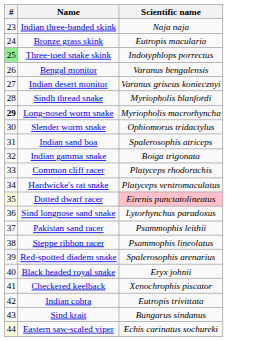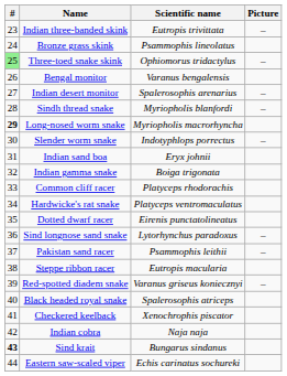 <table class="wikitable" style="text-align: center; width=25%; font-size: 11px">
 <tr>
 <th>#</th>
 <th>Name</th>
 <th>Scientific name</th>
+<th>Picture</th>
 </tr>
 <tr>
 <td>23</td>
 <td><a href='#'>Indian three-banded skink</a></td>
-<td><em>Naja naja</em></td>
+<td><em>Eutropis trivittata</em></td>
+<td>–</td>
 </tr>
 <tr>
 <td>24</td>
 <td><a href='#'>Bronze grass skink</a></td>
-<td><em>Eutropis macularia</em></td>
+<td><em>Psammophis lineolatus</em></td>
+<td></td>
 </tr>
 <tr>
 <td style="background: lightgreen;">25</td>
 <td><a href='#'>Three-toed snake skink</a></td>
-<td><em>Indotyphlops porrectus</em></td>
+<td><em>Ophiomorus tridactylus</em></td>
+<td>–</td>
 </tr>
 <tr>
 <td>26</td>
 <td><a href='#'>Bengal monitor</a></td>
 <td><em>Varanus bengalensis</em></td>
+<td></td>
 </tr>
 <tr>
 <td>27</td>
 <td><a href='#'>Indian desert monitor</a></td>
-<td><em>Varanus griseus koniecznyi</em></td>
+<td><em>Spalerosophis arenarius</em></td>
+<td>–</td>
 </tr>
 <tr>
 <td>28</td>
 <td><a href='#'>Sindh thread snake</a></td>
 <td><em>Myriopholis blanfordi</em></td>
+<td>–</td>
 </tr>
 <tr>
 <td><strong>29</strong></td>
 <td><a href='#'>Long-nosed worm snake</a></td>
 <td><em>Myriopholis macrorhyncha</em></td>
+<td></td>
 </tr>
 <tr>
 <td>30</td>
 <td><a href='#'>Slender worm snake</a></td>
-<td><em>Ophiomorus tridactylus</em></td>
+<td><em>Indotyphlops porrectus</em></td>
+<td>–</td>
 </tr>
 <tr>
 <td>31</td>
 <td><a href='#'>Indian sand boa</a></td>
-<td><em>Spalerosophis atriceps</em></td>
+<td><em>Eryx johnii</em></td>
+<td></td>
 </tr>
 <tr>
 <td>32</td>
 <td><a href='#'>Indian gamma snake</a></td>
 <td><em>Boiga trigonata</em></td>
+<td></td>
 </tr>
 <tr>
 <td>33</td>
 <td><a href='#'>Common cliff racer</a></td>
 <td><em>Platyceps rhodorachis</em></td>
+<td></td>
 </tr>
 <tr>
 <td>34</td>
 <td><a href='#'>Hardwicke's rat snake</a></td>
 <td><em>Platyceps ventromaculatus</em></td>
+<td></td>
 </tr>
 <tr>
-<td style="background: lightyellow;">35</td>
+<td>35</td>
 <td><a href='#'>Dotted dwarf racer</a></td>
-<td style="background: pink;"><em>Eirenis punctatolineatus</em></td>
+<td><em>Eirenis punctatolineatus</em></td>
+<td></td>
 </tr>
 <tr>
 <td>36</td>
 <td><a href='#'>Sind longnose sand snake</a></td>
 <td><em>Lytorhynchus paradoxus</em></td>
+<td>–</td>
 </tr>
 <tr>
 <td>37</td>
 <td><a href='#'>Pakistan sand racer</a></td>
 <td><em>Psammophis leithii</em></td>
+<td>–</td>
 </tr>
 <tr>
 <td>38</td>
 <td><a href='#'>Steppe ribbon racer</a></td>
-<td><em>Psammophis lineolatus</em></td>
+<td><em>Eutropis macularia</em></td>
+<td></td>
 </tr>
 <tr>
 <td>39</td>
 <td><a href='#'>Red-spotted diadem snake</a></td>
-<td><em>Spalerosophis arenarius</em></td>
+<td><em>Varanus griseus koniecznyi</em></td>
+<td>–</td>
 </tr>
 <tr>
 <td>40</td>
 <td><a href='#'>Black headed royal snake</a></td>
-<td><em>Eryx johnii</em></td>
+<td><em>Spalerosophis atriceps</em></td>
+<td></td>
 </tr>
 <tr>
 <td>41</td>
 <td><a href='#'>Checkered keelback</a></td>
 <td><em>Xenochrophis piscator</em></td>
+<td></td>
 </tr>
 <tr>
 <td>42</td>
 <td><a href='#'>Indian cobra</a></td>
-<td><em>Eutropis trivittata</em></td>
+<td><em>Naja naja</em></td>
+<td></td>
 </tr>
 <tr>
-<td>43</td>
+<td><strong>43</strong></td>
 <td><a href='#'>Sind krait</a></td>
 <td><em>Bungarus sindanus</em></td>
+<td></td>
 </tr>
 <tr>
-<td style="background: lightyellow;">44</td>
+<td>44</td>
 <td><a href='#'>Eastern saw-scaled viper</a></td>
 <td><em>Echis carinatus sochureki</em></td>
+<td></td>
 </tr>
 </table>
